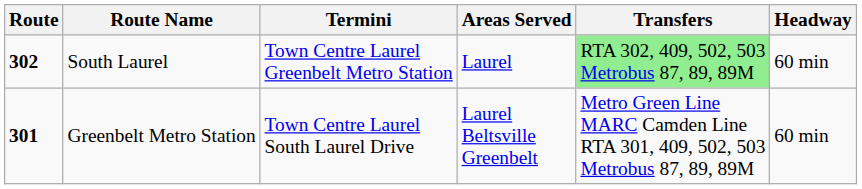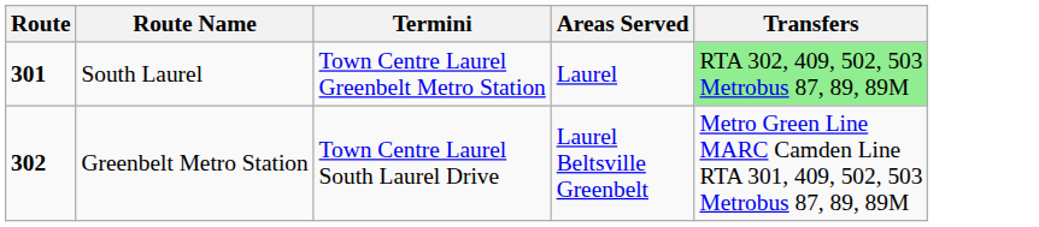 <table class="wikitable">
 <tr>
 <th>Route</th>
 <th><strong>Route Name</strong></th>
 <th>Termini</th>
 <th>Areas Served</th>
 <th>Transfers</th>
-<th>Headway</th>
 </tr>
 <tr>
-<td><strong>302</strong></td>
+<td><strong>301</strong></td>
 <td>South Laurel</td>
 <td><a href='#'>Town Centre Laurel</a><br><a href='#'>Greenbelt Metro Station</a></td>
 <td><a href='#'>Laurel</a></td>
 <td style="background: lightgreen;">RTA 302, 409, 502, 503<br><a href='#'>Metrobus</a> 87, 89, 89M</td>
-<td>60 min</td>
 </tr>
 <tr>
-<td><strong>301</strong></td>
+<td><strong>302</strong></td>
 <td>Greenbelt Metro Station</td>
 <td><a href='#'>Town Centre Laurel</a><br>South Laurel Drive</td>
 <td><a href='#'>Laurel</a><br><a href='#'>Beltsville</a><br><a href='#'>Greenbelt</a></td>
 <td><a href='#'>Metro Green Line</a><br><a href='#'>MARC</a> Camden Line<br>RTA 301, 409, 502, 503<br><a href='#'>Metrobus</a> 87, 89, 89M</td>
-<td>60 min</td>
 </tr>
 </table>
